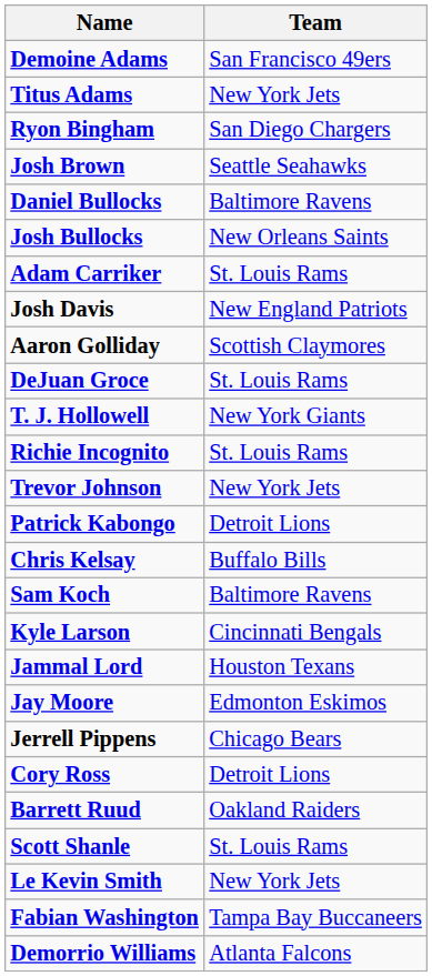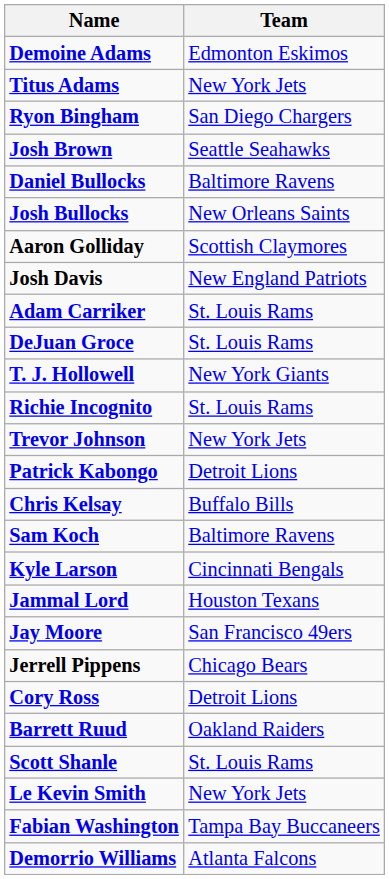 <table class="wikitable">
 <tr>
 <th>Name</th>
 <th>Team</th>
 </tr>
 <tr>
 <td><strong><a href='#'>Demoine Adams</a></strong></td>
-<td><a href='#'>San Francisco 49ers</a></td>
+<td><a href='#'>Edmonton Eskimos</a></td>
 </tr>
 <tr>
 <td><strong><a href='#'>Titus Adams</a></strong></td>
 <td><a href='#'>New York Jets</a></td>
 </tr>
 <tr>
 <td><strong><a href='#'>Ryon Bingham</a></strong></td>
 <td><a href='#'>San Diego Chargers</a></td>
 </tr>
 <tr>
 <td><strong><a href='#'>Josh Brown</a></strong></td>
 <td><a href='#'>Seattle Seahawks</a></td>
 </tr>
 <tr>
 <td><strong><a href='#'>Daniel Bullocks</a></strong></td>
 <td><a href='#'>Baltimore Ravens</a></td>
 </tr>
 <tr>
 <td><strong><a href='#'>Josh Bullocks</a></strong></td>
 <td><a href='#'>New Orleans Saints</a></td>
 </tr>
 <tr>
-<td><strong><a href='#'>Adam Carriker</a></strong></td>
-<td><a href='#'>St. Louis Rams</a></td>
+<td><strong>Aaron Golliday</strong></td>
+<td><a href='#'>Scottish Claymores</a></td>
 </tr>
 <tr>
 <td><strong>Josh Davis</strong></td>
 <td><a href='#'>New England Patriots</a></td>
 </tr>
 <tr>
-<td><strong>Aaron Golliday</strong></td>
-<td><a href='#'>Scottish Claymores</a></td>
+<td><strong><a href='#'>Adam Carriker</a></strong></td>
+<td><a href='#'>St. Louis Rams</a></td>
 </tr>
 <tr>
 <td><strong><a href='#'>DeJuan Groce</a></strong></td>
 <td><a href='#'>St. Louis Rams</a></td>
 </tr>
 <tr>
 <td><strong><a href='#'>T. J. Hollowell</a></strong></td>
 <td><a href='#'>New York Giants</a></td>
 </tr>
 <tr>
 <td><strong><a href='#'>Richie Incognito</a></strong></td>
 <td><a href='#'>St. Louis Rams</a></td>
 </tr>
 <tr>
 <td><strong><a href='#'>Trevor Johnson</a></strong></td>
 <td><a href='#'>New York Jets</a></td>
 </tr>
 <tr>
 <td><strong><a href='#'>Patrick Kabongo</a></strong></td>
 <td><a href='#'>Detroit Lions</a></td>
 </tr>
 <tr>
 <td><strong><a href='#'>Chris Kelsay</a></strong></td>
 <td><a href='#'>Buffalo Bills</a></td>
 </tr>
 <tr>
 <td><strong><a href='#'>Sam Koch</a></strong></td>
 <td><a href='#'>Baltimore Ravens</a></td>
 </tr>
 <tr>
 <td><strong><a href='#'>Kyle Larson</a></strong></td>
 <td><a href='#'>Cincinnati Bengals</a></td>
 </tr>
 <tr>
 <td><strong><a href='#'>Jammal Lord</a></strong></td>
 <td><a href='#'>Houston Texans</a></td>
 </tr>
 <tr>
 <td><strong><a href='#'>Jay Moore</a></strong></td>
-<td><a href='#'>Edmonton Eskimos</a></td>
+<td><a href='#'>San Francisco 49ers</a></td>
 </tr>
 <tr>
 <td><strong>Jerrell Pippens</strong></td>
 <td><a href='#'>Chicago Bears</a></td>
 </tr>
 <tr>
 <td><strong><a href='#'>Cory Ross</a></strong></td>
 <td><a href='#'>Detroit Lions</a></td>
 </tr>
 <tr>
 <td><strong><a href='#'>Barrett Ruud</a></strong></td>
 <td><a href='#'>Oakland Raiders</a></td>
 </tr>
 <tr>
 <td><strong><a href='#'>Scott Shanle</a></strong></td>
 <td><a href='#'>St. Louis Rams</a></td>
 </tr>
 <tr>
 <td><strong><a href='#'>Le Kevin Smith</a></strong></td>
 <td><a href='#'>New York Jets</a></td>
 </tr>
 <tr>
 <td><strong><a href='#'>Fabian Washington</a></strong></td>
 <td><a href='#'>Tampa Bay Buccaneers</a></td>
 </tr>
 <tr>
 <td><strong><a href='#'>Demorrio Williams</a></strong></td>
 <td><a href='#'>Atlanta Falcons</a></td>
 </tr>
 </table>
